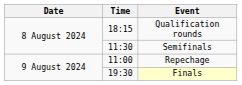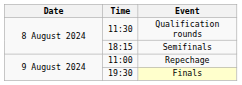 <table class = "wikitable" style="text-align:center;">
 <tr>
 <th width=150>Date</th>
 <th width=50>Time</th>
 <th width=150>Event</th>
 </tr>
 <tr>
 <td rowspan=2>8 August 2024</td>
-<td>18:15</td>
+<td>11:30</td>
 <td>Qualification rounds</td>
 </tr>
 <tr>
-<td>11:30</td>
+<td>18:15</td>
 <td>Semifinals</td>
 </tr>
 <tr>
 <td rowspan=2>9 August 2024</td>
 <td>11:00</td>
 <td>Repechage</td>
 </tr>
 <tr>
 <td>19:30</td>
 <td bgcolor=ffffcc>Finals</td>
 </tr>
 </table>
